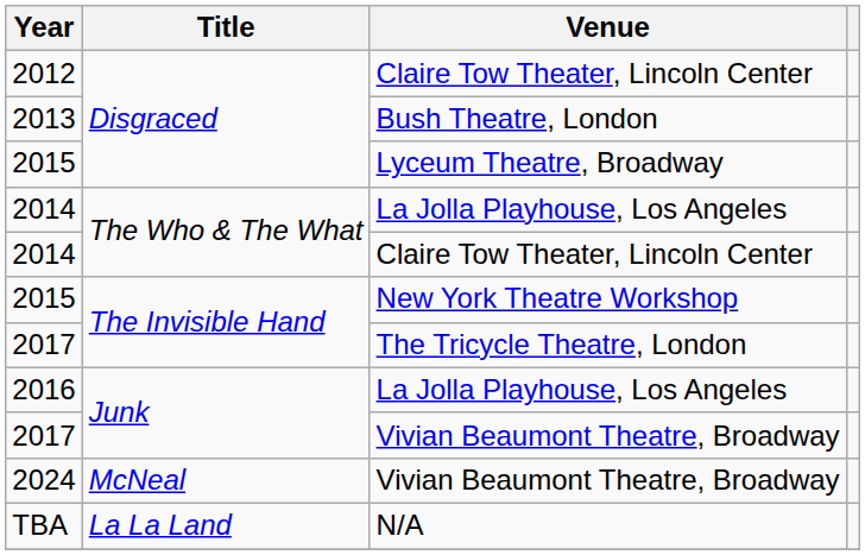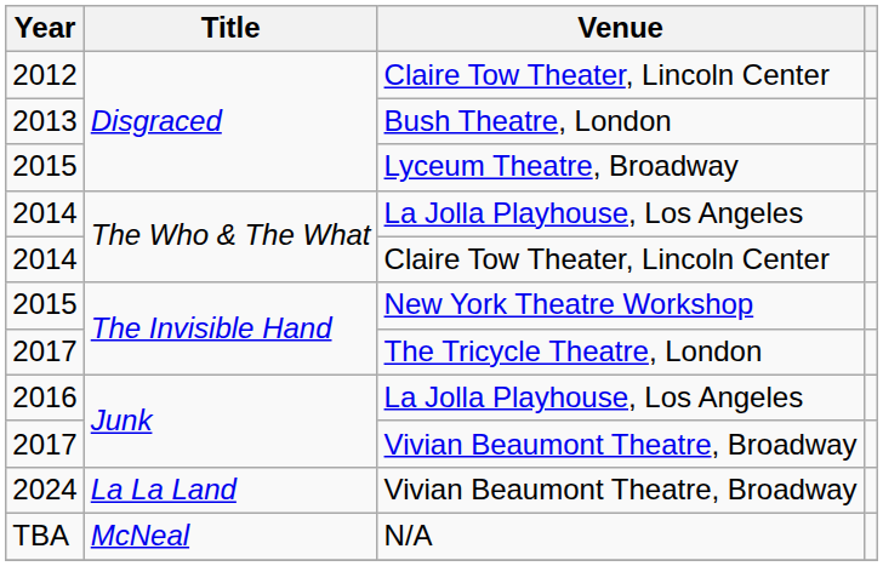 <table class="wikitable sortable">
 <tr>
 <th>Year</th>
 <th>Title</th>
 <th>Venue</th>
 <th class=unsortable></th>
 </tr>
 <tr>
 <td>2012</td>
 <td rowspan=3><em><a href='#'>Disgraced</a></em></td>
 <td><a href='#'>Claire Tow Theater</a>, Lincoln Center</td>
 <td></td>
 </tr>
 <tr>
 <td>2013</td>
 <td><a href='#'>Bush Theatre</a>, London</td>
 <td></td>
 </tr>
 <tr>
 <td>2015</td>
 <td><a href='#'>Lyceum Theatre</a>, Broadway</td>
 <td></td>
 </tr>
 <tr>
 <td>2014</td>
 <td rowspan=2><em>The Who & The What</em></td>
 <td><a href='#'>La Jolla Playhouse</a>, Los Angeles</td>
 <td></td>
 </tr>
 <tr>
 <td>2014</td>
 <td>Claire Tow Theater, Lincoln Center</td>
 <td></td>
 </tr>
 <tr>
 <td>2015</td>
 <td rowspan=2><em><a href='#'>The Invisible Hand</a></em></td>
 <td><a href='#'>New York Theatre Workshop</a></td>
 <td></td>
 </tr>
 <tr>
 <td>2017</td>
 <td><a href='#'>The Tricycle Theatre</a>, London</td>
 <td></td>
 </tr>
 <tr>
 <td>2016</td>
 <td rowspan=2><em><a href='#'>Junk</a></em></td>
 <td><a href='#'>La Jolla Playhouse</a>, Los Angeles</td>
 <td></td>
 </tr>
 <tr>
 <td>2017</td>
 <td><a href='#'>Vivian Beaumont Theatre</a>, Broadway</td>
 <td></td>
 </tr>
 <tr>
 <td>2024</td>
-<td><em><a href='#'>McNeal</a></em></td>
+<td><em><a href='#'>La La Land</a></em></td>
 <td>Vivian Beaumont Theatre, Broadway</td>
 <td></td>
 </tr>
 <tr>
 <td>TBA</td>
-<td><em><a href='#'>La La Land</a></em></td>
+<td><em><a href='#'>McNeal</a></em></td>
 <td>N/A</td>
 <td></td>
 </tr>
 <tr>
 </tr>
 </table>
